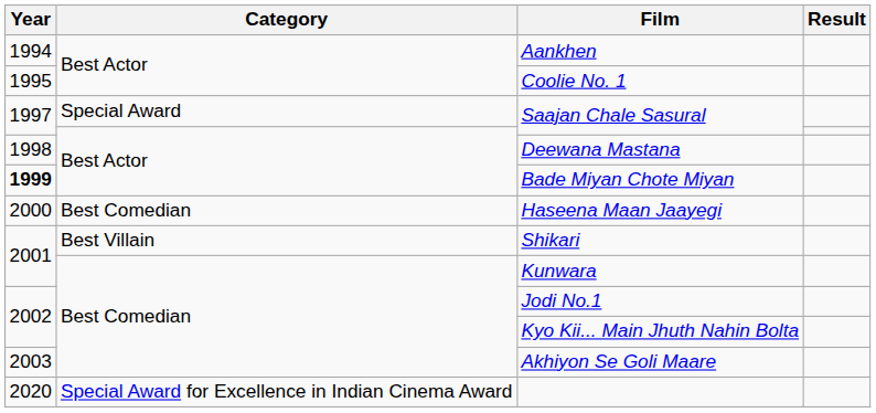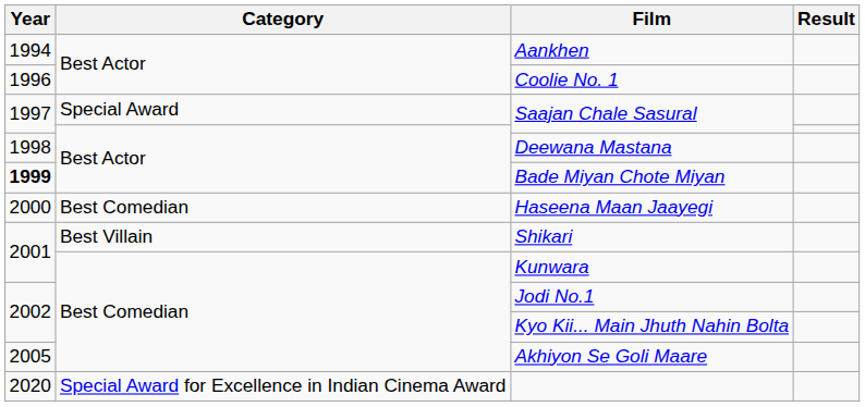 <table class="wikitable">
 <tr style="background:#ebf5ff;">
 <th>Year</th>
 <th>Category</th>
 <th>Film</th>
 <th>Result</th>
 </tr>
 <tr>
 <td>1994</td>
 <td rowspan="2">Best Actor</td>
 <td><em><a href='#'>Aankhen</a></em></td>
 <td></td>
 </tr>
 <tr>
-<td>1995</td>
+<td>1996</td>
 <td><em><a href='#'>Coolie No. 1</a></em></td>
 <td></td>
 </tr>
 <tr>
 <td rowspan="2">1997</td>
 <td>Special Award</td>
 <td rowspan="2"><em><a href='#'>Saajan Chale Sasural</a></em></td>
 <td></td>
 </tr>
 <tr>
 <td rowspan="3">Best Actor</td>
 <td></td>
 </tr>
 <tr>
 <td>1998</td>
 <td><em><a href='#'>Deewana Mastana</a></em></td>
 <td></td>
 </tr>
 <tr>
 <td><strong>1999</strong></td>
 <td><em><a href='#'>Bade Miyan Chote Miyan</a></em></td>
 <td></td>
 </tr>
 <tr>
 <td>2000</td>
 <td>Best Comedian</td>
 <td><em><a href='#'>Haseena Maan Jaayegi</a></em></td>
 <td></td>
 </tr>
 <tr>
 <td rowspan="2">2001</td>
 <td>Best Villain</td>
 <td><em><a href='#'>Shikari</a></em></td>
 <td></td>
 </tr>
 <tr>
 <td rowspan="4">Best Comedian</td>
 <td><em><a href='#'>Kunwara</a></em></td>
 <td></td>
 </tr>
 <tr>
 <td rowspan="2">2002</td>
 <td><em><a href='#'>Jodi No.1</a></em></td>
 <td></td>
 </tr>
 <tr>
 <td><em><a href='#'>Kyo Kii... Main Jhuth Nahin Bolta</a></em></td>
 <td></td>
 </tr>
 <tr>
-<td>2003</td>
+<td>2005</td>
 <td><em><a href='#'>Akhiyon Se Goli Maare</a></em></td>
 <td></td>
 </tr>
 <tr>
 <td>2020</td>
 <td><a href='#'>Special Award</a> for Excellence in Indian Cinema Award</td>
 <td></td>
 <td></td>
 </tr>
 <tr>
 </tr>
 </table>
